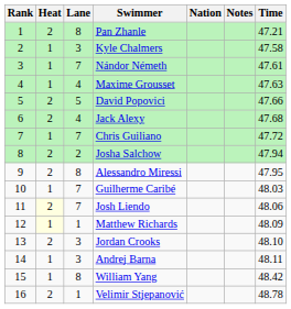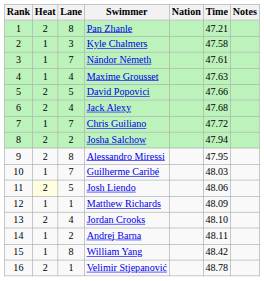 <table class="wikitable sortable mw-collapsible" style="text-align:center">
 <tr>
 <th scope="col">Rank</th>
 <th scope="col">Heat</th>
 <th scope="col">Lane</th>
 <th scope="col">Swimmer</th>
 <th scope="col">Nation</th>
+<th scope="col">Time</th>
 <th scope="col">Notes</th>
-<th scope="col">Time</th>
 </tr>
 <tr bgcolor="#BBF3BB">
 <td>1</td>
 <td>2</td>
 <td>8</td>
 <td align="left"><a href='#'>Pan Zhanle</a></td>
 <td align="left"></td>
+<td>47.21</td>
 <td></td>
-<td>47.21</td>
 </tr>
 <tr bgcolor="#BBF3BB">
 <td>2</td>
 <td>1</td>
 <td>3</td>
 <td align="left"><a href='#'>Kyle Chalmers</a></td>
 <td align="left"></td>
+<td>47.58</td>
 <td></td>
-<td>47.58</td>
 </tr>
 <tr bgcolor="#BBF3BB">
 <td>3</td>
 <td>1</td>
 <td>7</td>
 <td align="left"><a href='#'>Nándor Németh</a></td>
 <td align="left"></td>
+<td>47.61</td>
 <td></td>
-<td>47.61</td>
 </tr>
 <tr bgcolor="#BBF3BB">
 <td>4</td>
 <td>1</td>
 <td>4</td>
 <td align="left"><a href='#'>Maxime Grousset</a></td>
 <td align="left"></td>
+<td>47.63</td>
 <td></td>
-<td>47.63</td>
 </tr>
 <tr bgcolor="#BBF3BB">
 <td>5</td>
 <td>2</td>
 <td>5</td>
 <td align="left"><a href='#'>David Popovici</a></td>
 <td align="left"></td>
+<td>47.66</td>
 <td></td>
-<td>47.66</td>
 </tr>
 <tr bgcolor="#BBF3BB">
 <td>6</td>
 <td>2</td>
 <td>4</td>
 <td align="left"><a href='#'>Jack Alexy</a></td>
 <td align="left"></td>
+<td>47.68</td>
 <td></td>
-<td>47.68</td>
 </tr>
 <tr bgcolor="#BBF3BB">
 <td>7</td>
 <td>1</td>
 <td>7</td>
 <td align="left"><a href='#'>Chris Guiliano</a></td>
 <td align="left"></td>
+<td>47.72</td>
 <td></td>
-<td>47.72</td>
 </tr>
 <tr bgcolor="#BBF3BB">
 <td>8</td>
 <td>2</td>
 <td>2</td>
 <td align="left"><a href='#'>Josha Salchow</a></td>
 <td align="left"></td>
+<td>47.94</td>
 <td></td>
-<td>47.94</td>
 </tr>
 <tr>
 <td>9</td>
 <td>2</td>
 <td>8</td>
 <td align="left"><a href='#'>Alessandro Miressi</a></td>
 <td align="left"></td>
+<td>47.95</td>
 <td></td>
-<td>47.95</td>
 </tr>
 <tr>
 <td>10</td>
 <td>1</td>
 <td>7</td>
 <td align="left"><a href='#'>Guilherme Caribé</a></td>
 <td align="left"></td>
+<td>48.03</td>
 <td></td>
-<td>48.03</td>
 </tr>
 <tr>
 <td>11</td>
 <td style="background: lightyellow;">2</td>
-<td>7</td>
+<td>5</td>
 <td align="left"><a href='#'>Josh Liendo</a></td>
 <td align="left"></td>
+<td>48.06</td>
 <td></td>
-<td>48.06</td>
 </tr>
 <tr>
 <td>12</td>
-<td style="background: lightyellow;">1</td>
+<td>1</td>
 <td>1</td>
 <td align="left"><a href='#'>Matthew Richards</a></td>
 <td align="left"></td>
+<td>48.09</td>
 <td></td>
-<td>48.09</td>
 </tr>
 <tr>
 <td>13</td>
 <td>2</td>
-<td>3</td>
+<td>4</td>
 <td align="left"><a href='#'>Jordan Crooks</a></td>
 <td align="left"></td>
+<td>48.10</td>
 <td></td>
-<td>48.10</td>
 </tr>
 <tr>
 <td>14</td>
 <td>1</td>
-<td>3</td>
+<td>2</td>
 <td align="left"><a href='#'>Andrej Barna</a></td>
 <td align="left"></td>
+<td>48.11</td>
 <td></td>
-<td>48.11</td>
 </tr>
 <tr>
 <td>15</td>
 <td>1</td>
 <td>8</td>
 <td align="left"><a href='#'>William Yang</a></td>
 <td align="left"></td>
+<td>48.42</td>
 <td></td>
-<td>48.42</td>
 </tr>
 <tr>
 <td>16</td>
 <td>2</td>
 <td>1</td>
 <td align="left"><a href='#'>Velimir Stjepanović</a></td>
 <td align="left"></td>
+<td>48.78</td>
 <td></td>
-<td>48.78</td>
 </tr>
 </table>
